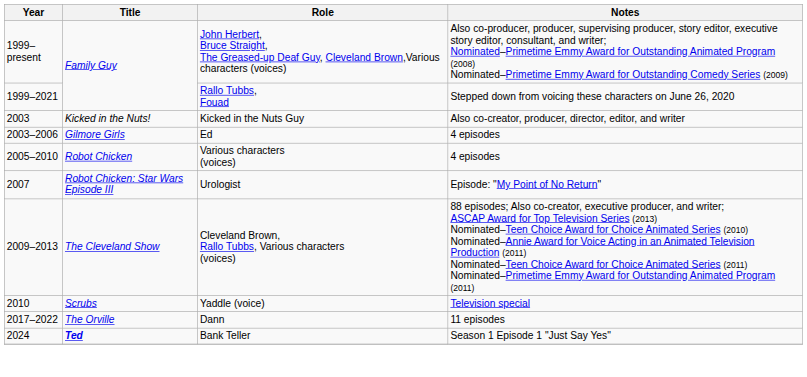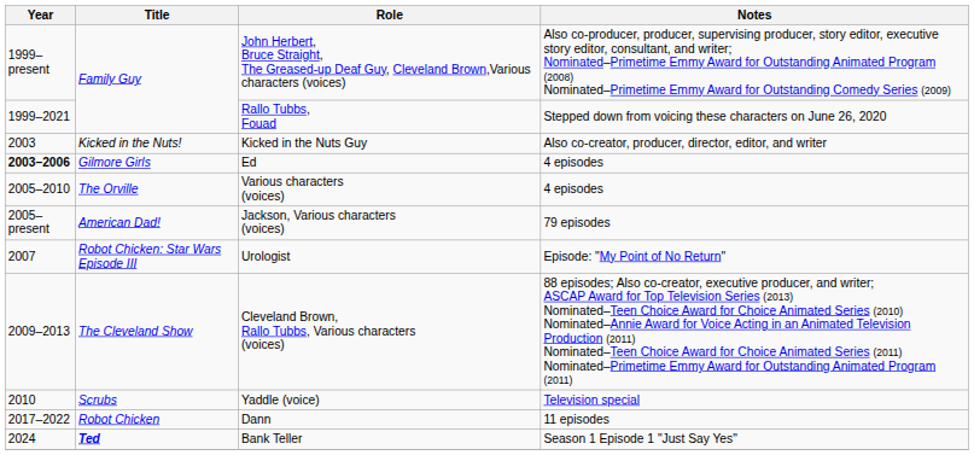 <table class="wikitable">
 <tr>
 <th>Year</th>
 <th>Title</th>
 <th>Role</th>
 <th>Notes</th>
 </tr>
 <tr>
 <td>1999–present</td>
 <td rowspan=2><em><a href='#'>Family Guy</a></em></td>
 <td><a href='#'>John Herbert</a>,<br><a href='#'>Bruce Straight</a>,<br><a href='#'>The Greased-up Deaf Guy</a>, <a href='#'>Cleveland Brown</a>,Various characters (voices)</td>
 <td>Also co-producer, producer, supervising producer, story editor, executive story editor, consultant, and writer;<br><a href='#'>Nominated</a>–<a href='#'>Primetime Emmy Award for Outstanding Animated Program</a> <small>(2008)</small><br>Nominated–<a href='#'>Primetime Emmy Award for Outstanding Comedy Series</a> <small>(2009)</small></td>
 </tr>
 <tr>
 <td>1999–2021</td>
 <td><a href='#'>Rallo Tubbs</a>,<br><a href='#'>Fouad</a></td>
 <td>Stepped down from voicing these characters on June 26, 2020</td>
 </tr>
 <tr>
 <td>2003</td>
 <td><em>Kicked in the Nuts!</em></td>
 <td>Kicked in the Nuts Guy</td>
 <td>Also co-creator, producer, director, editor, and writer</td>
 </tr>
 <tr>
-<td>2003–2006</td>
+<td><strong>2003–2006</strong></td>
 <td><em><a href='#'>Gilmore Girls</a></em></td>
 <td>Ed</td>
 <td>4 episodes</td>
 </tr>
 <tr>
 <td>2005–2010</td>
-<td><em><a href='#'>Robot Chicken</a></em></td>
+<td><em><a href='#'>The Orville</a></em></td>
 <td>Various characters<br>(voices)</td>
 <td>4 episodes</td>
+</tr>
+<tr>
+<td>2005–present</td>
+<td><em><a href='#'>American Dad!</a></em></td>
+<td>Jackson, Various characters<br>(voices)</td>
+<td>79 episodes</td>
 </tr>
 <tr>
 <td>2007</td>
 <td><em><a href='#'>Robot Chicken: Star Wars Episode III</a></em></td>
 <td>Urologist</td>
 <td>Episode: "<a href='#'>My Point of No Return</a>"</td>
 </tr>
 <tr>
 <td>2009–2013</td>
 <td><em><a href='#'>The Cleveland Show</a></em></td>
 <td>Cleveland Brown,<br><a href='#'>Rallo Tubbs</a>, Various characters<br>(voices)</td>
 <td>88 episodes; Also co-creator, executive producer, and writer;<br><a href='#'>ASCAP Award for Top Television Series</a> <small>(2013)</small><br>Nominated–<a href='#'>Teen Choice Award for Choice Animated Series</a> <small>(2010)</small><br>Nominated–<a href='#'>Annie Award for Voice Acting in an Animated Television Production</a> <small>(2011)</small><br>Nominated–<a href='#'>Teen Choice Award for Choice Animated Series</a> <small>(2011)</small><br>Nominated–<a href='#'>Primetime Emmy Award for Outstanding Animated Program</a> <small>(2011)</small></td>
 </tr>
 <tr>
 <td>2010</td>
 <td><em><a href='#'>Scrubs</a></em></td>
 <td>Yaddle (voice)</td>
 <td><a href='#'>Television special</a></td>
 </tr>
 <tr>
 <td>2017–2022</td>
-<td><em><a href='#'>The Orville</a></em></td>
+<td><em><a href='#'>Robot Chicken</a></em></td>
 <td>Dann</td>
 <td>11 episodes</td>
 </tr>
 <tr>
 <td>2024</td>
 <td><strong><em><a href='#'>Ted</a></em></strong></td>
 <td>Bank Teller</td>
 <td>Season 1 Episode 1 "Just Say Yes"</td>
 </tr>
 <tr>
 </tr>
 </table>
